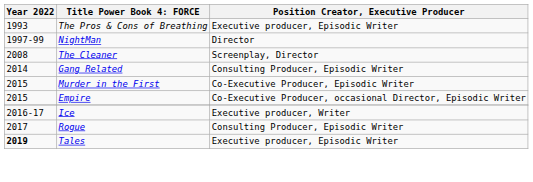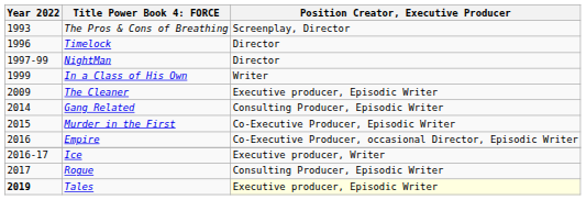 <table class="wikitable sortable">
 <tr>
 <th>Year 2022</th>
 <th>Title Power Book 4: FORCE</th>
 <th class="TV Series">Position Creator, Executive Producer</th>
 </tr>
 <tr>
 <td>1993</td>
 <td><em>The Pros & Cons of Breathing</em></td>
-<td>Executive producer, Episodic Writer</td>
+<td>Screenplay, Director</td>
+</tr>
+<tr>
+<td>1996</td>
+<td><em><a href='#'>Timelock</a></em></td>
+<td>Director</td>
 </tr>
 <tr>
 <td>1997-99</td>
 <td><em><a href='#'>NightMan</a></em></td>
 <td>Director</td>
 </tr>
 <tr>
-<td>2008</td>
+<td>1999</td>
+<td><em><a href='#'>In a Class of His Own</a></em></td>
+<td>Writer</td>
+</tr>
+<tr>
+<td>2009</td>
 <td><em><a href='#'>The Cleaner</a></em></td>
-<td>Screenplay, Director</td>
+<td>Executive producer, Episodic Writer</td>
 </tr>
 <tr>
 <td>2014</td>
 <td><em><a href='#'>Gang Related</a></em></td>
 <td>Consulting Producer, Episodic Writer</td>
 </tr>
 <tr>
 <td>2015</td>
 <td><em><a href='#'>Murder in the First</a></em></td>
 <td>Co-Executive Producer, Episodic Writer</td>
 </tr>
 <tr>
-<td>2015</td>
+<td>2016</td>
 <td><em><a href='#'>Empire</a></em></td>
 <td>Co-Executive Producer, occasional Director, Episodic Writer</td>
 </tr>
 <tr>
 </tr>
 <tr>
 <td>2016-17</td>
 <td><em><a href='#'>Ice</a></em></td>
 <td>Executive producer, Writer</td>
 </tr>
 <tr>
 <td>2017</td>
 <td><em><a href='#'>Rogue</a></em></td>
 <td>Consulting Producer, Episodic Writer</td>
 </tr>
 <tr>
 <td><strong>2019</strong></td>
 <td><em><a href='#'>Tales</a></em></td>
-<td>Executive producer, Episodic Writer</td>
+<td style="background: lightyellow;">Executive producer, Episodic Writer</td>
 </tr>
 </table>
